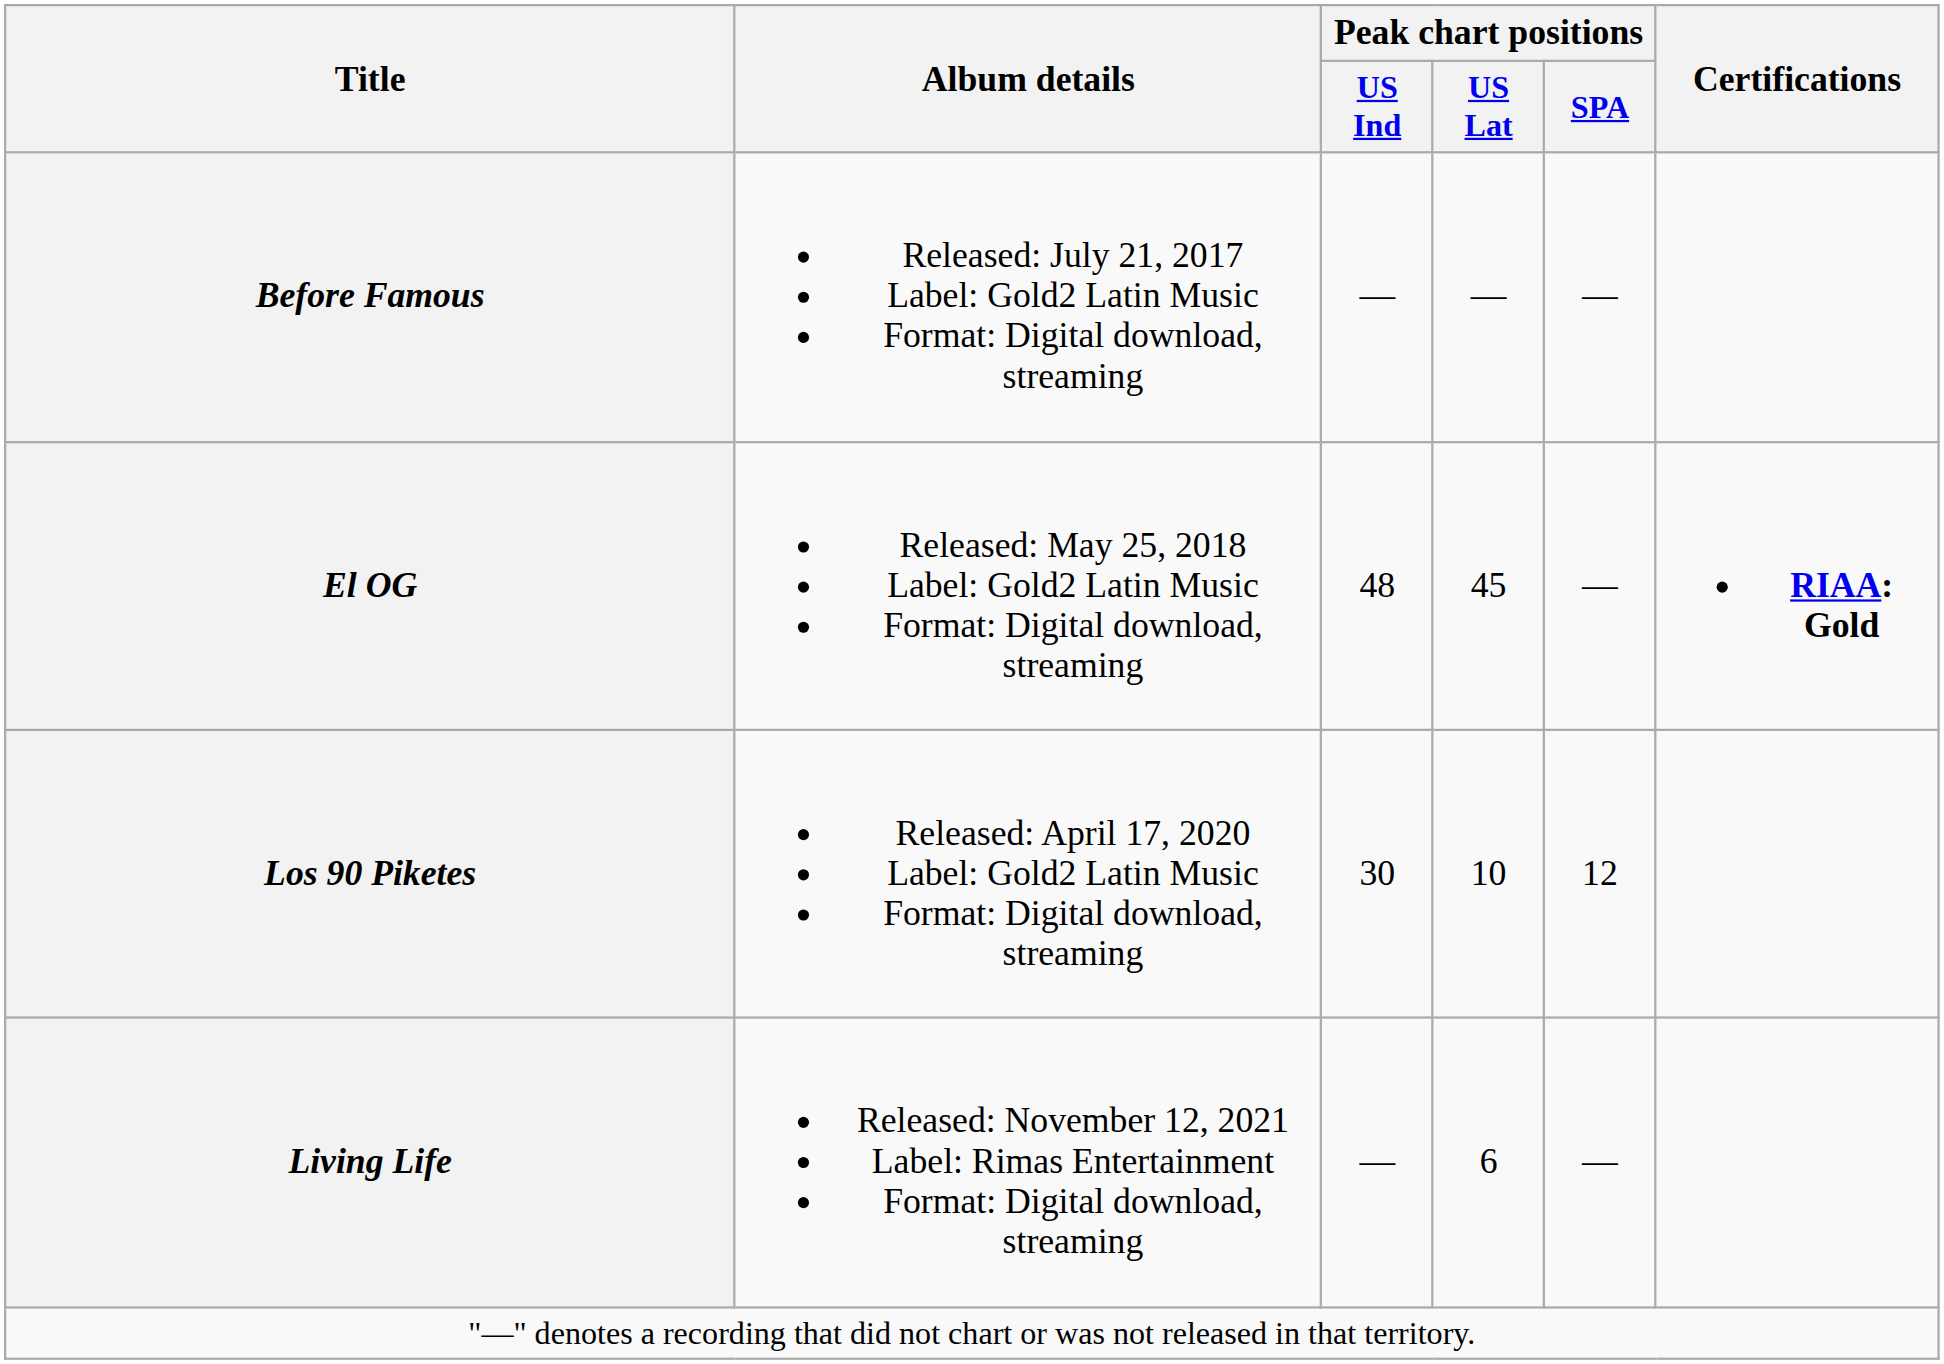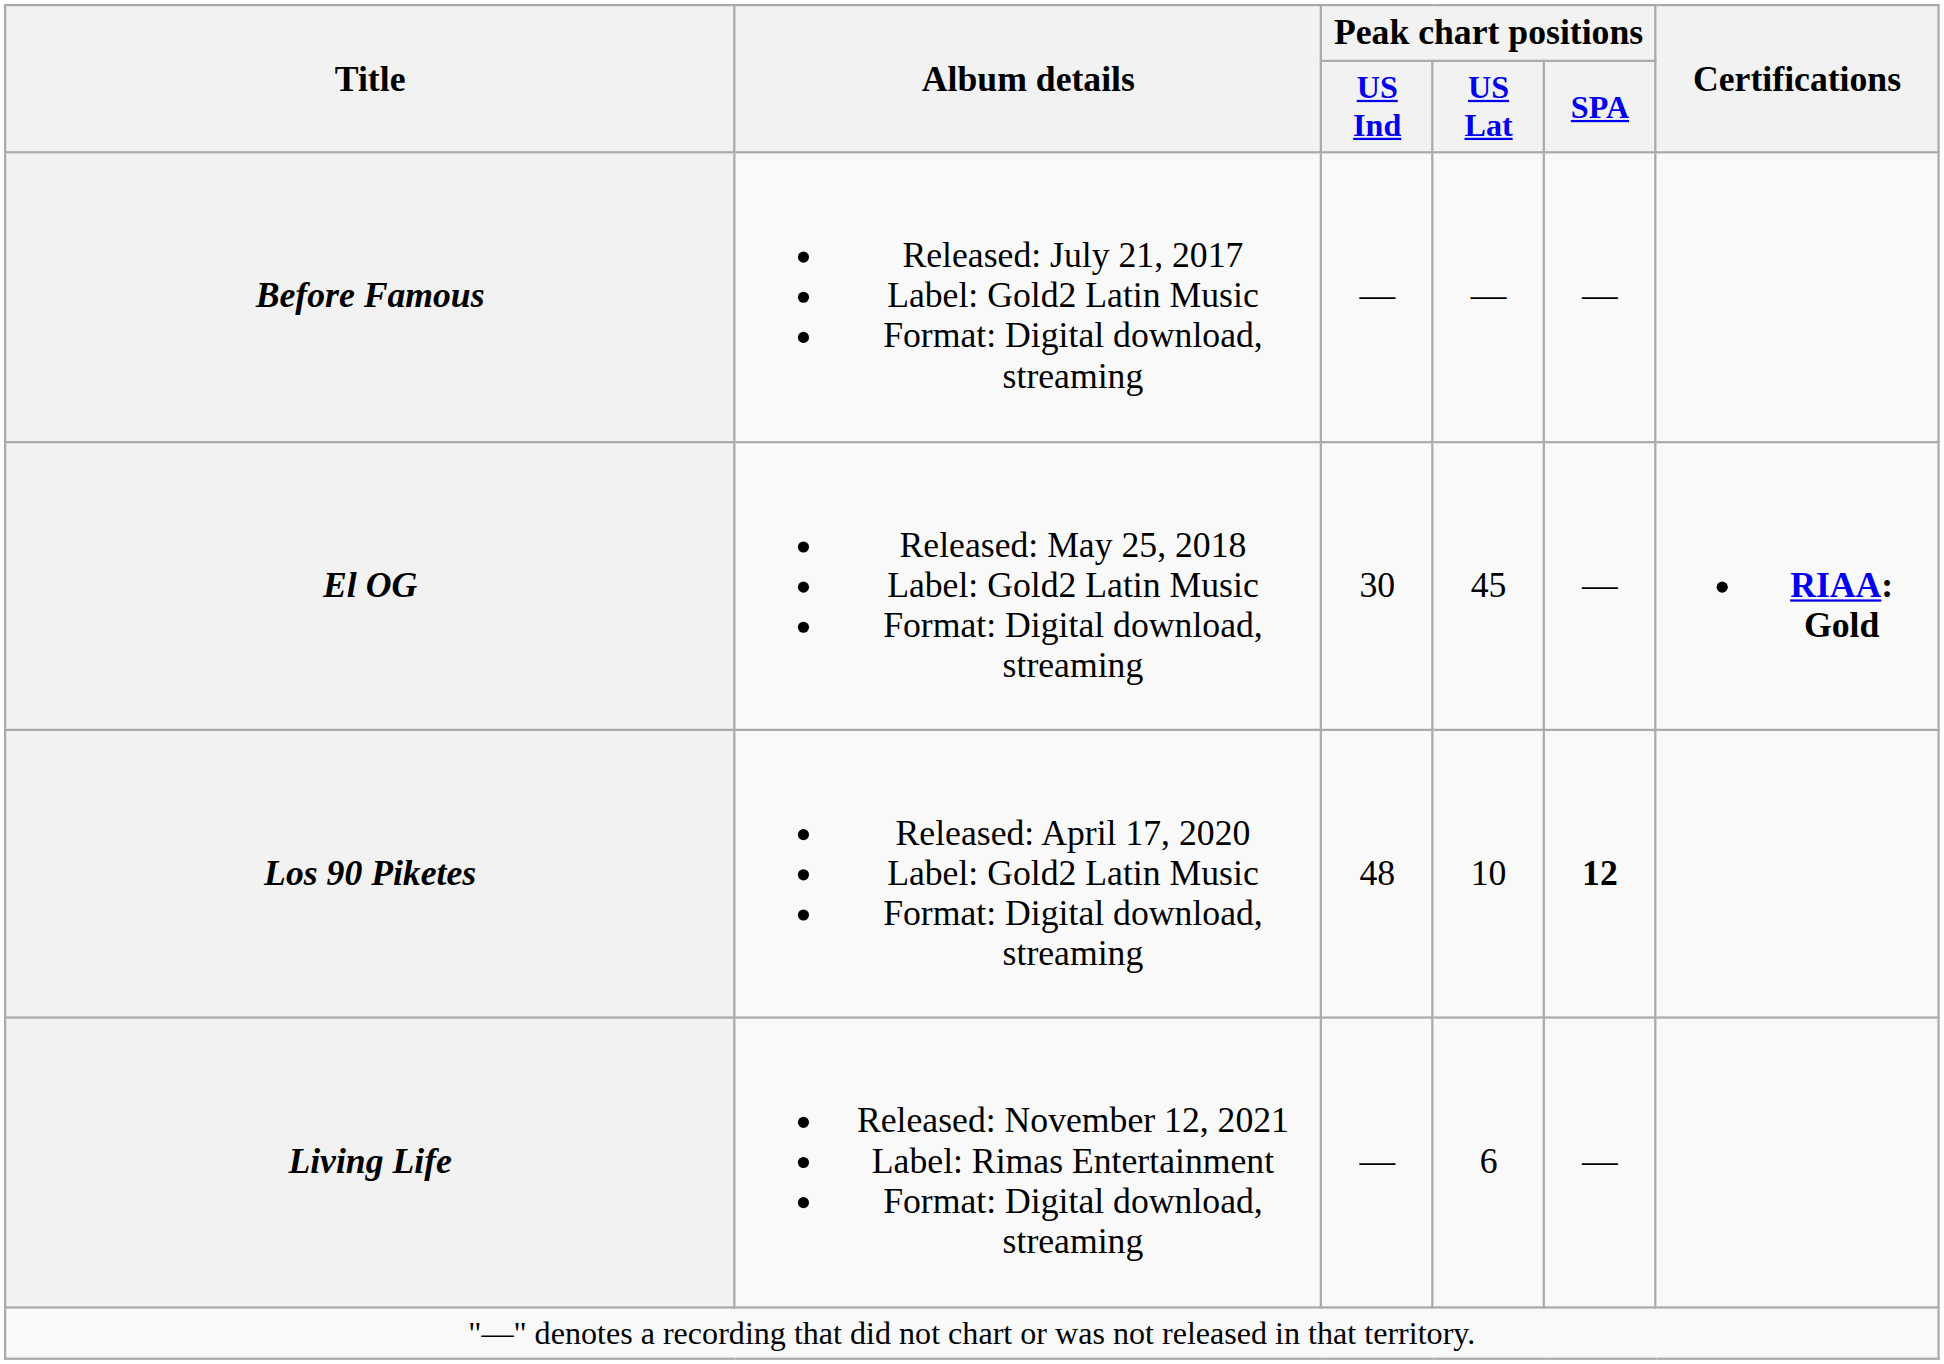 <table class="wikitable plainrowheaders" style="text-align:center;">
 <tr>
 <th scope="col" rowspan="2" style="width:20em;">Title</th>
 <th scope="col" rowspan="2">Album details</th>
 <th scope="col" colspan="3">Peak chart positions</th>
 <th scope="col" rowspan="2">Certifications</th>
 </tr>
 <tr>
 <th scope="col" style="width:3em;font-size:90%;"><a href='#'>US<br>Ind</a><br></th>
 <th scope="col" style="width:3em;font-size:90%;"><a href='#'>US<br>Lat</a><br></th>
 <th scope="col" style="width:3em;font-size:90%;"><a href='#'>SPA</a><br></th>
 </tr>
 <tr>
 <th scope="row"><em>Before Famous</em></th>
 <td><br><ul><li>Released: July 21, 2017</li><li>Label: Gold2 Latin Music</li><li>Format: Digital download, streaming</li></ul></td>
 <td>—</td>
 <td>—</td>
 <td>—</td>
 <td></td>
 </tr>
 <tr>
 <th scope="row"><em>El OG</em></th>
 <td><br><ul><li>Released: May 25, 2018</li><li>Label: Gold2 Latin Music</li><li>Format: Digital download, streaming</li></ul></td>
-<td>48</td>
+<td>30</td>
 <td>45</td>
 <td>—</td>
 <td><strong><br><ul><li><a href='#'>RIAA</a>: Gold </li></ul></strong></td>
 </tr>
 <tr>
 <th scope="row"><em>Los 90 Piketes</em></th>
 <td><br><ul><li>Released: April 17, 2020</li><li>Label: Gold2 Latin Music</li><li>Format: Digital download, streaming</li></ul></td>
-<td>30</td>
+<td>48</td>
 <td>10</td>
-<td>12</td>
+<td><strong>12</strong></td>
 <td></td>
 </tr>
 <tr>
 <th scope="row"><em>Living Life</em></th>
 <td><br><ul><li>Released: November 12, 2021</li><li>Label: Rimas Entertainment</li><li>Format: Digital download, streaming</li></ul></td>
 <td>—</td>
 <td>6</td>
 <td>—</td>
 <td></td>
 </tr>
 <tr>
 <td colspan="15" style="font-size:90%">"—" denotes a recording that did not chart or was not released in that territory.</td>
 </tr>
 </table>
